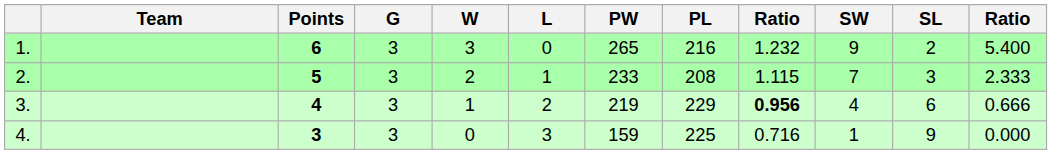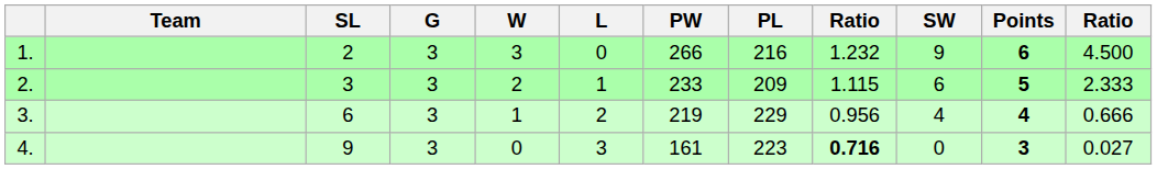 <table class=wikitable style="text-align:center">
 <tr bgcolor="#DCDCDC">
 <th width="25"></th>
 <th width="200">Team</th>
-<th width="60">Points</th>
+<th width="60">SL</th>
 <th width="60">G</th>
 <th width="60">W</th>
 <th width="60">L</th>
 <th width="60">PW</th>
 <th width="60">PL</th>
 <th width="60">Ratio</th>
 <th width="60">SW</th>
-<th width="60">SL</th>
+<th width="60">Points</th>
 <th width="60">Ratio</th>
 </tr>
 <tr bgcolor=#AAFFAA>
 <td>1.</td>
 <td align=left></td>
-<td><strong>6</strong></td>
+<td>2</td>
 <td>3</td>
 <td>3</td>
 <td>0</td>
-<td>265</td>
+<td>266</td>
 <td>216</td>
 <td>1.232</td>
 <td>9</td>
-<td>2</td>
-<td>5.400</td>
+<td><strong>6</strong></td>
+<td>4.500</td>
 </tr>
 <tr bgcolor=#AAFFAA>
 <td>2.</td>
 <td align=left></td>
-<td><strong>5</strong></td>
+<td>3</td>
 <td>3</td>
 <td>2</td>
 <td>1</td>
 <td>233</td>
-<td>208</td>
+<td>209</td>
 <td>1.115</td>
-<td>7</td>
-<td>3</td>
+<td>6</td>
+<td><strong>5</strong></td>
 <td>2.333</td>
 </tr>
 <tr bgcolor=#CCFFCC>
 <td>3.</td>
 <td align=left></td>
-<td><strong>4</strong></td>
+<td>6</td>
 <td>3</td>
 <td>1</td>
 <td>2</td>
 <td>219</td>
 <td>229</td>
-<td><strong>0.956</strong></td>
+<td>0.956</td>
 <td>4</td>
-<td>6</td>
+<td><strong>4</strong></td>
 <td>0.666</td>
 </tr>
 <tr bgcolor=#CCFFCC>
 <td>4.</td>
 <td align=left></td>
-<td><strong>3</strong></td>
+<td>9</td>
 <td>3</td>
 <td>0</td>
 <td>3</td>
-<td>159</td>
-<td>225</td>
-<td>0.716</td>
-<td>1</td>
-<td>9</td>
-<td>0.000</td>
+<td>161</td>
+<td>223</td>
+<td><strong>0.716</strong></td>
+<td>0</td>
+<td><strong>3</strong></td>
+<td>0.027</td>
 </tr>
 </table>
